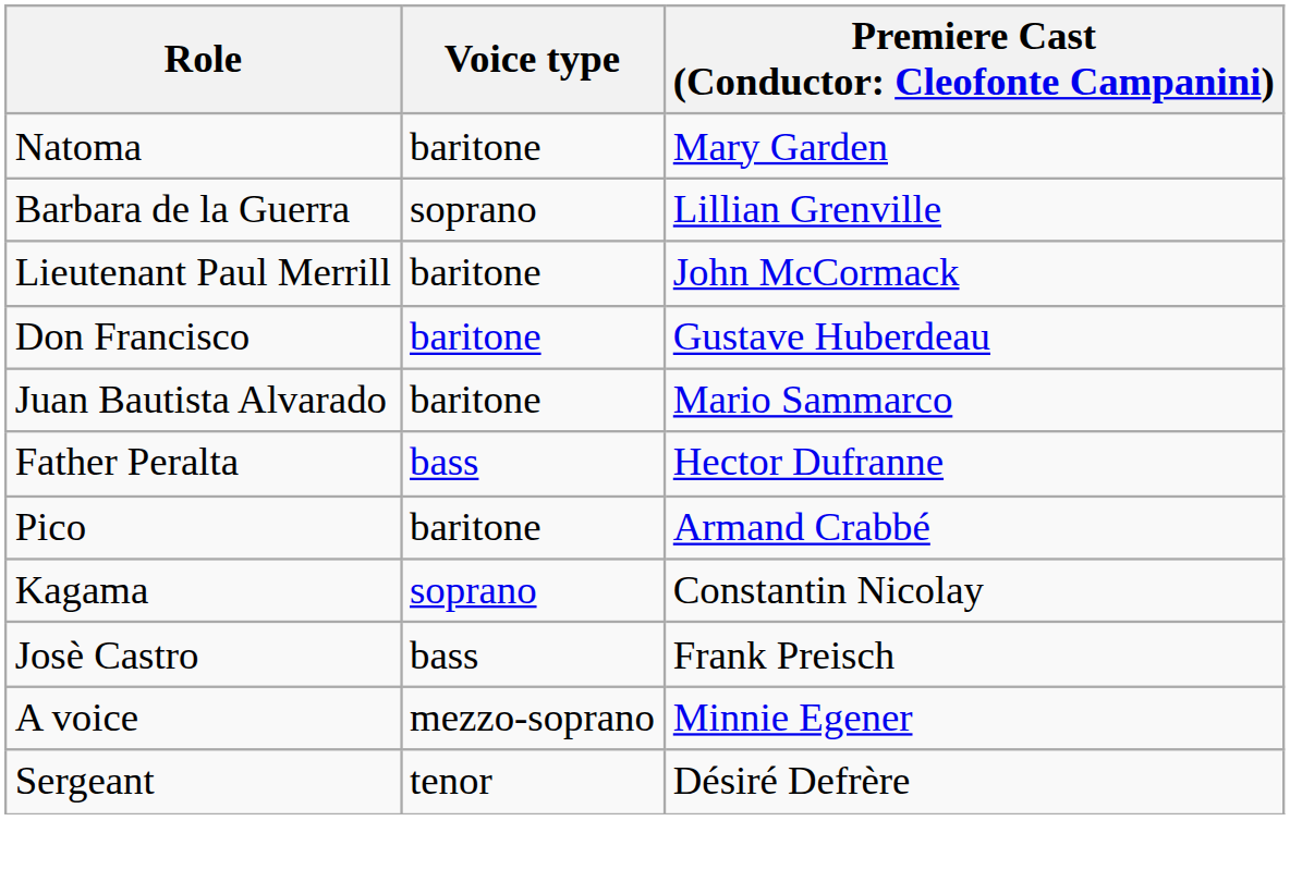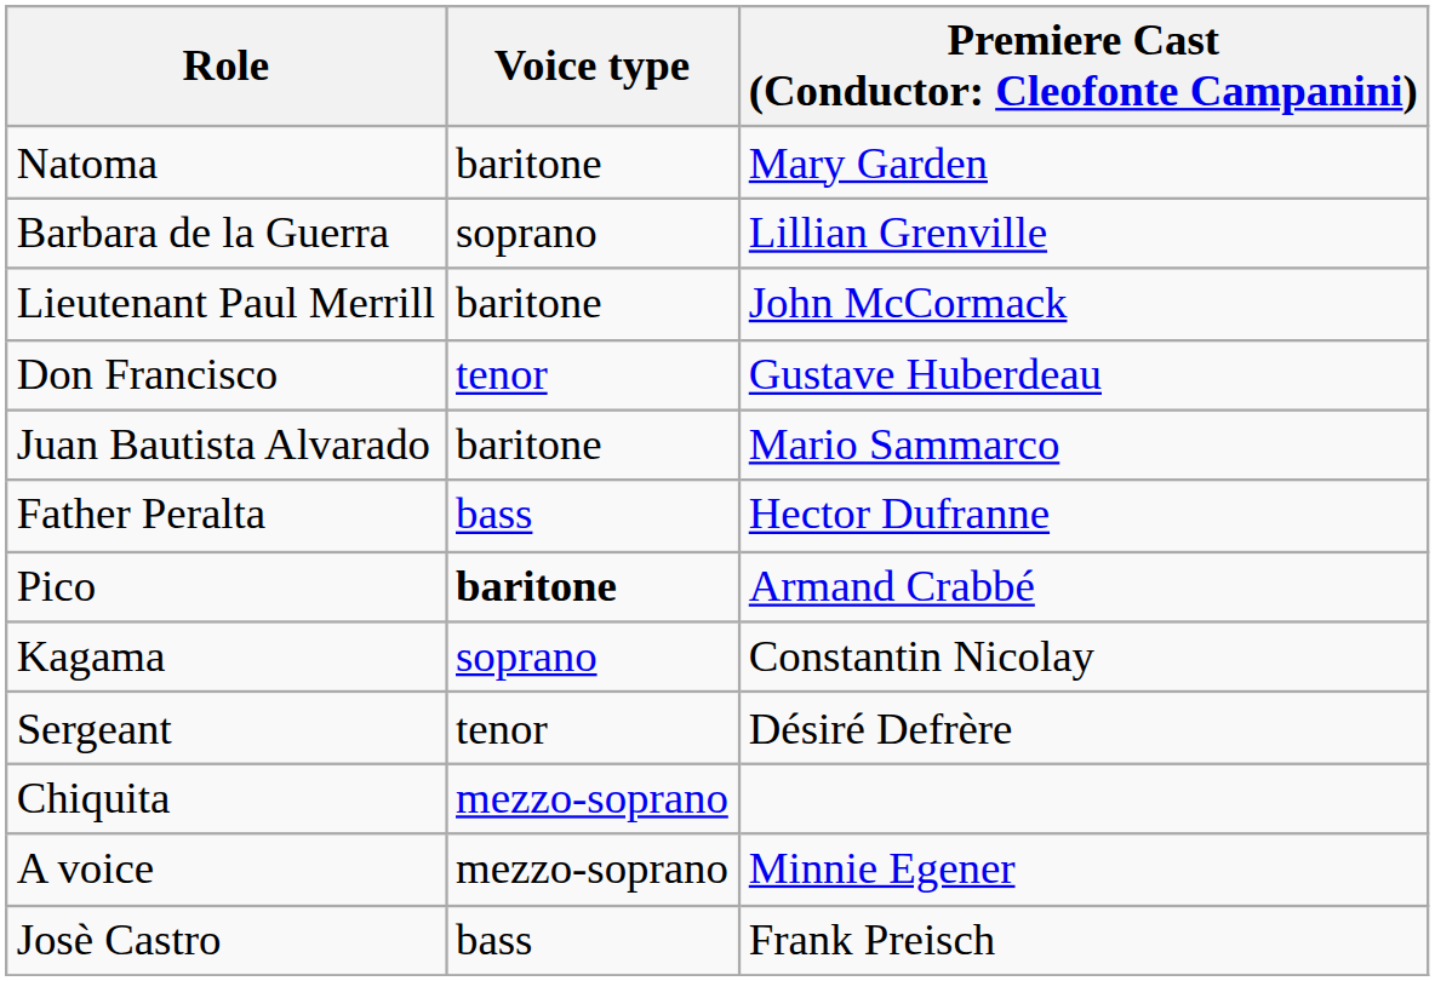 <table class="wikitable">
 <tr>
 <th>Role</th>
 <th>Voice type</th>
 <th>Premiere Cast<br>(Conductor: <a href='#'>Cleofonte Campanini</a>)</th>
 </tr>
 <tr>
 <td>Natoma</td>
 <td>baritone</td>
 <td><a href='#'>Mary Garden</a></td>
 </tr>
 <tr>
 <td>Barbara de la Guerra</td>
 <td>soprano</td>
 <td><a href='#'>Lillian Grenville</a></td>
 </tr>
 <tr>
 <td>Lieutenant Paul Merrill</td>
 <td>baritone</td>
 <td><a href='#'>John McCormack</a></td>
 </tr>
 <tr>
 <td>Don Francisco</td>
-<td><a href='#'>baritone</a></td>
+<td><a href='#'>tenor</a></td>
 <td><a href='#'>Gustave Huberdeau</a></td>
 </tr>
 <tr>
 <td>Juan Bautista Alvarado</td>
 <td>baritone</td>
 <td><a href='#'>Mario Sammarco</a></td>
 </tr>
 <tr>
 <td>Father Peralta</td>
 <td><a href='#'>bass</a></td>
 <td><a href='#'>Hector Dufranne</a></td>
 </tr>
 <tr>
 <td>Pico</td>
-<td>baritone</td>
+<td><strong>baritone</strong></td>
 <td><a href='#'>Armand Crabbé</a></td>
 </tr>
 <tr>
 <td>Kagama</td>
 <td><a href='#'>soprano</a></td>
 <td>Constantin Nicolay</td>
 </tr>
 <tr>
-<td>Josè Castro</td>
-<td>bass</td>
-<td>Frank Preisch</td>
+<td>Sergeant</td>
+<td>tenor</td>
+<td>Désiré Defrère</td>
+</tr>
+<tr>
+<td>Chiquita</td>
+<td><a href='#'>mezzo-soprano</a></td>
+<td></td>
 </tr>
 <tr>
 <td>A voice</td>
 <td>mezzo-soprano</td>
 <td><a href='#'>Minnie Egener</a></td>
 </tr>
 <tr>
-<td>Sergeant</td>
-<td>tenor</td>
-<td>Désiré Defrère</td>
+<td>Josè Castro</td>
+<td>bass</td>
+<td>Frank Preisch</td>
 </tr>
 <tr>
 </tr>
 </table>
